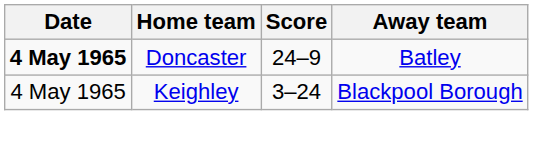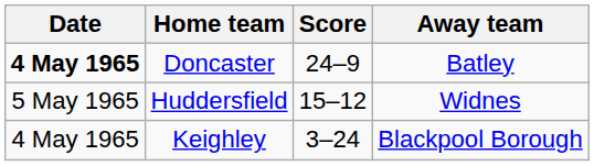 <table class="wikitable" style="text-align: center">
 <tr>
 <th>Date</th>
 <th>Home team</th>
 <th>Score</th>
 <th>Away team</th>
 </tr>
 <tr>
 <td><strong>4 May 1965</strong></td>
 <td><a href='#'>Doncaster</a></td>
 <td>24–9</td>
 <td><a href='#'>Batley</a></td>
 </tr>
 <tr>
+<td>5 May 1965</td>
+<td><a href='#'>Huddersfield</a></td>
+<td>15–12</td>
+<td><a href='#'>Widnes</a></td>
+</tr>
+<tr>
 <td>4 May 1965</td>
 <td><a href='#'>Keighley</a></td>
 <td>3–24</td>
 <td><a href='#'>Blackpool Borough</a></td>
 </tr>
 </table>
